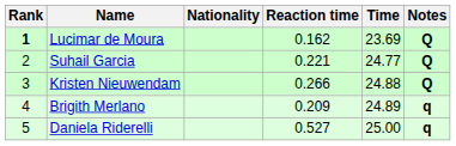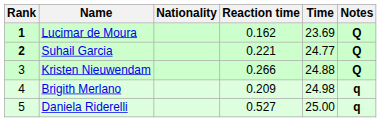 <table class="wikitable sortable" style="text-align:center">
 <tr>
 <th>Rank</th>
 <th>Name</th>
 <th>Nationality</th>
 <th>Reaction time</th>
 <th>Time</th>
 <th>Notes</th>
 </tr>
 <tr bgcolor=ccffcc>
 <td><strong>1</strong></td>
 <td align=left><a href='#'>Lucimar de Moura</a></td>
 <td align=left></td>
 <td>0.162</td>
 <td>23.69</td>
 <td><strong>Q</strong></td>
 </tr>
 <tr bgcolor=ccffcc>
-<td>2</td>
+<td><strong>2</strong></td>
 <td align=left><a href='#'>Suhail Garcia</a></td>
 <td align=left></td>
 <td>0.221</td>
 <td>24.77</td>
 <td><strong>Q</strong></td>
 </tr>
 <tr bgcolor=ccffcc>
 <td>3</td>
 <td align=left><a href='#'>Kristen Nieuwendam</a></td>
 <td align=left></td>
 <td>0.266</td>
 <td>24.88</td>
 <td><strong>Q</strong></td>
 </tr>
 <tr bgcolor=ddffdd>
 <td>4</td>
 <td align=left><a href='#'>Brigith Merlano</a></td>
 <td align=left></td>
 <td>0.209</td>
-<td>24.89</td>
+<td>24.98</td>
 <td><strong>q</strong></td>
 </tr>
 <tr bgcolor=ddffdd>
 <td>5</td>
 <td align=left><a href='#'>Daniela Riderelli</a></td>
 <td align=left></td>
 <td>0.527</td>
 <td>25.00</td>
 <td><strong>q</strong></td>
 </tr>
 </table>
